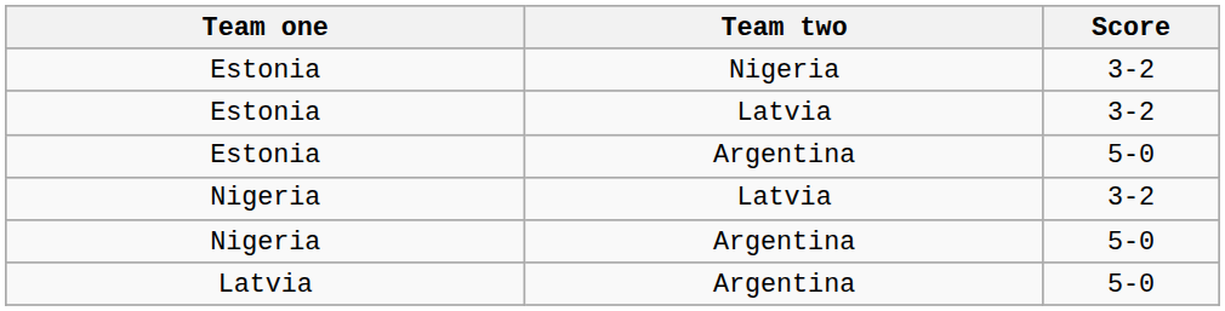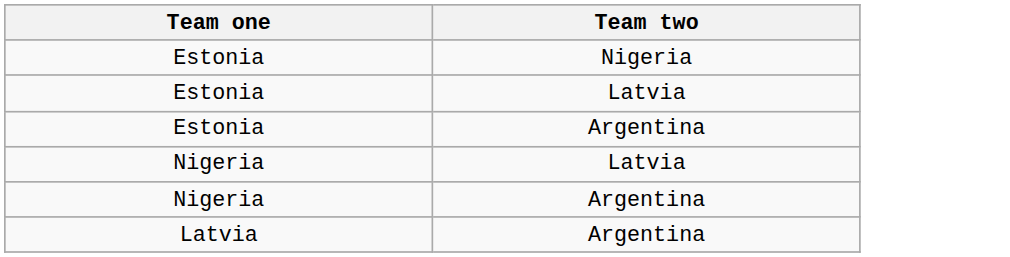 <table class="wikitable" style="text-align: center">
 <tr>
 <th width=250>Team one</th>
 <th width=250>Team two</th>
-<th width=80>Score</th>
 </tr>
 <tr>
 <td> Estonia</td>
 <td> Nigeria</td>
-<td>3-2</td>
 </tr>
 <tr>
 <td> Estonia</td>
 <td> Latvia</td>
-<td>3-2</td>
 </tr>
 <tr>
 <td> Estonia</td>
 <td> Argentina</td>
-<td>5-0</td>
 </tr>
 <tr>
 <td> Nigeria</td>
 <td> Latvia</td>
-<td>3-2</td>
 </tr>
 <tr>
 <td> Nigeria</td>
 <td> Argentina</td>
-<td>5-0</td>
 </tr>
 <tr>
 <td> Latvia</td>
 <td> Argentina</td>
-<td>5-0</td>
 </tr>
 </table>
